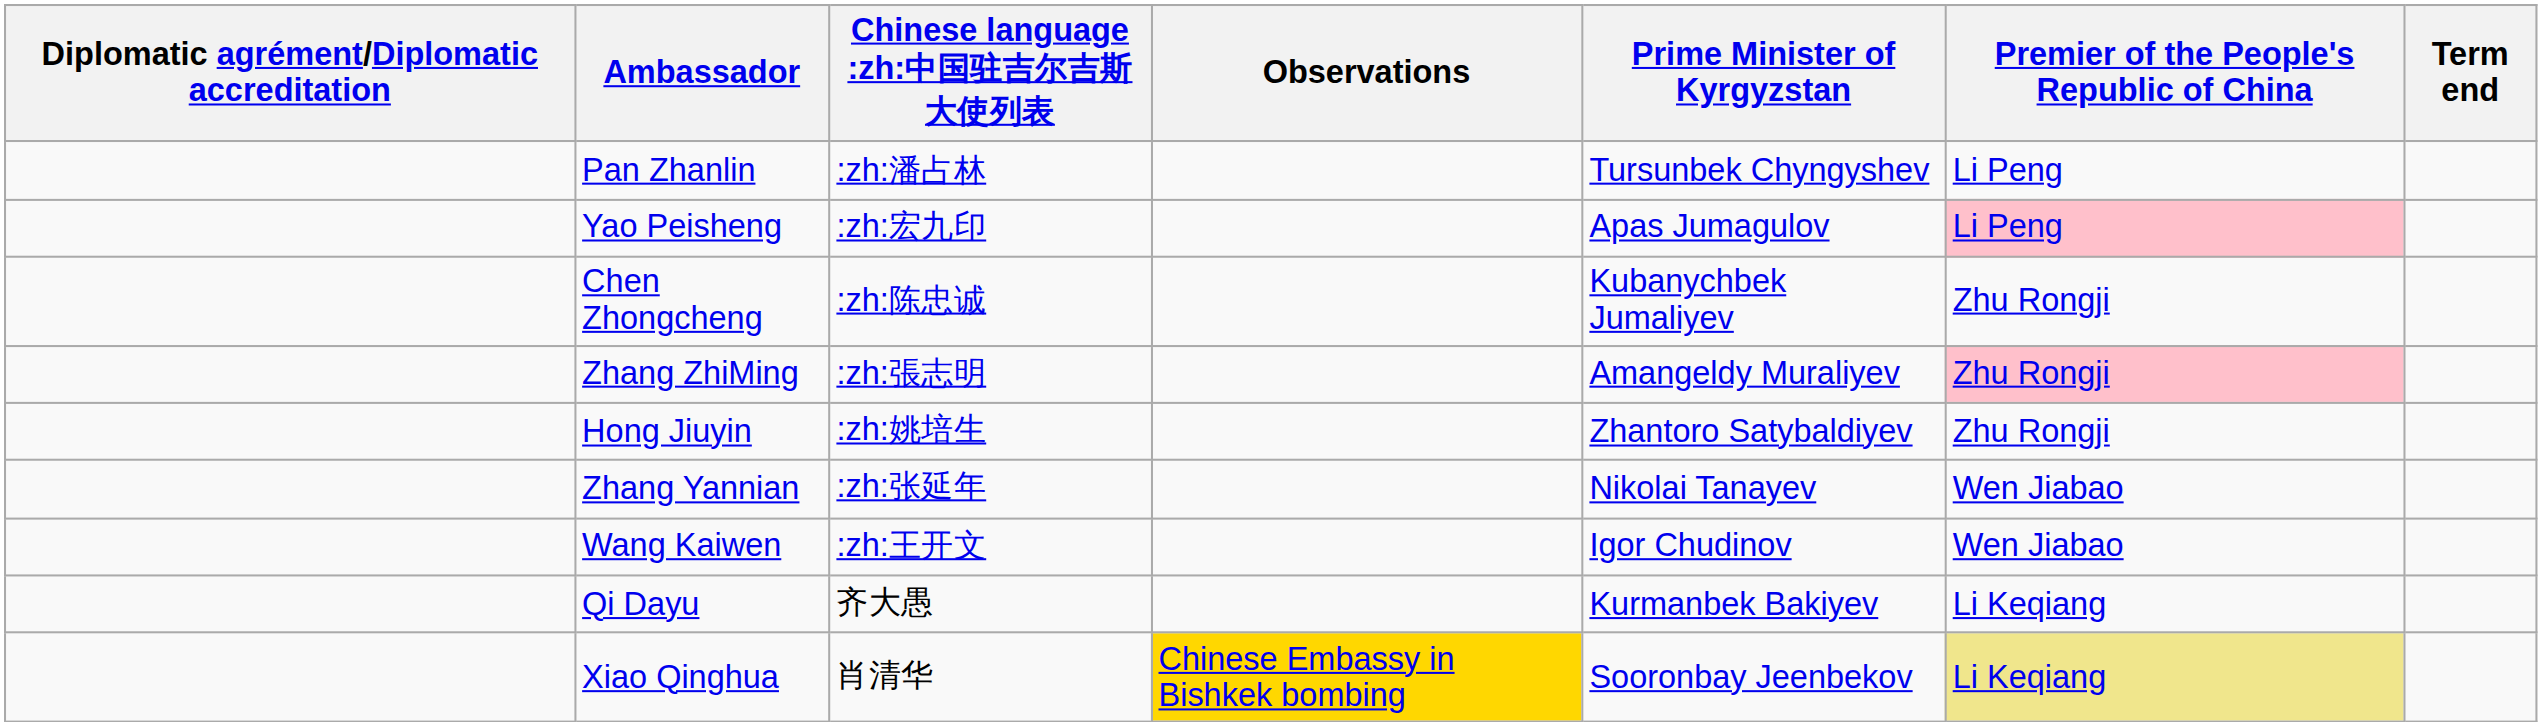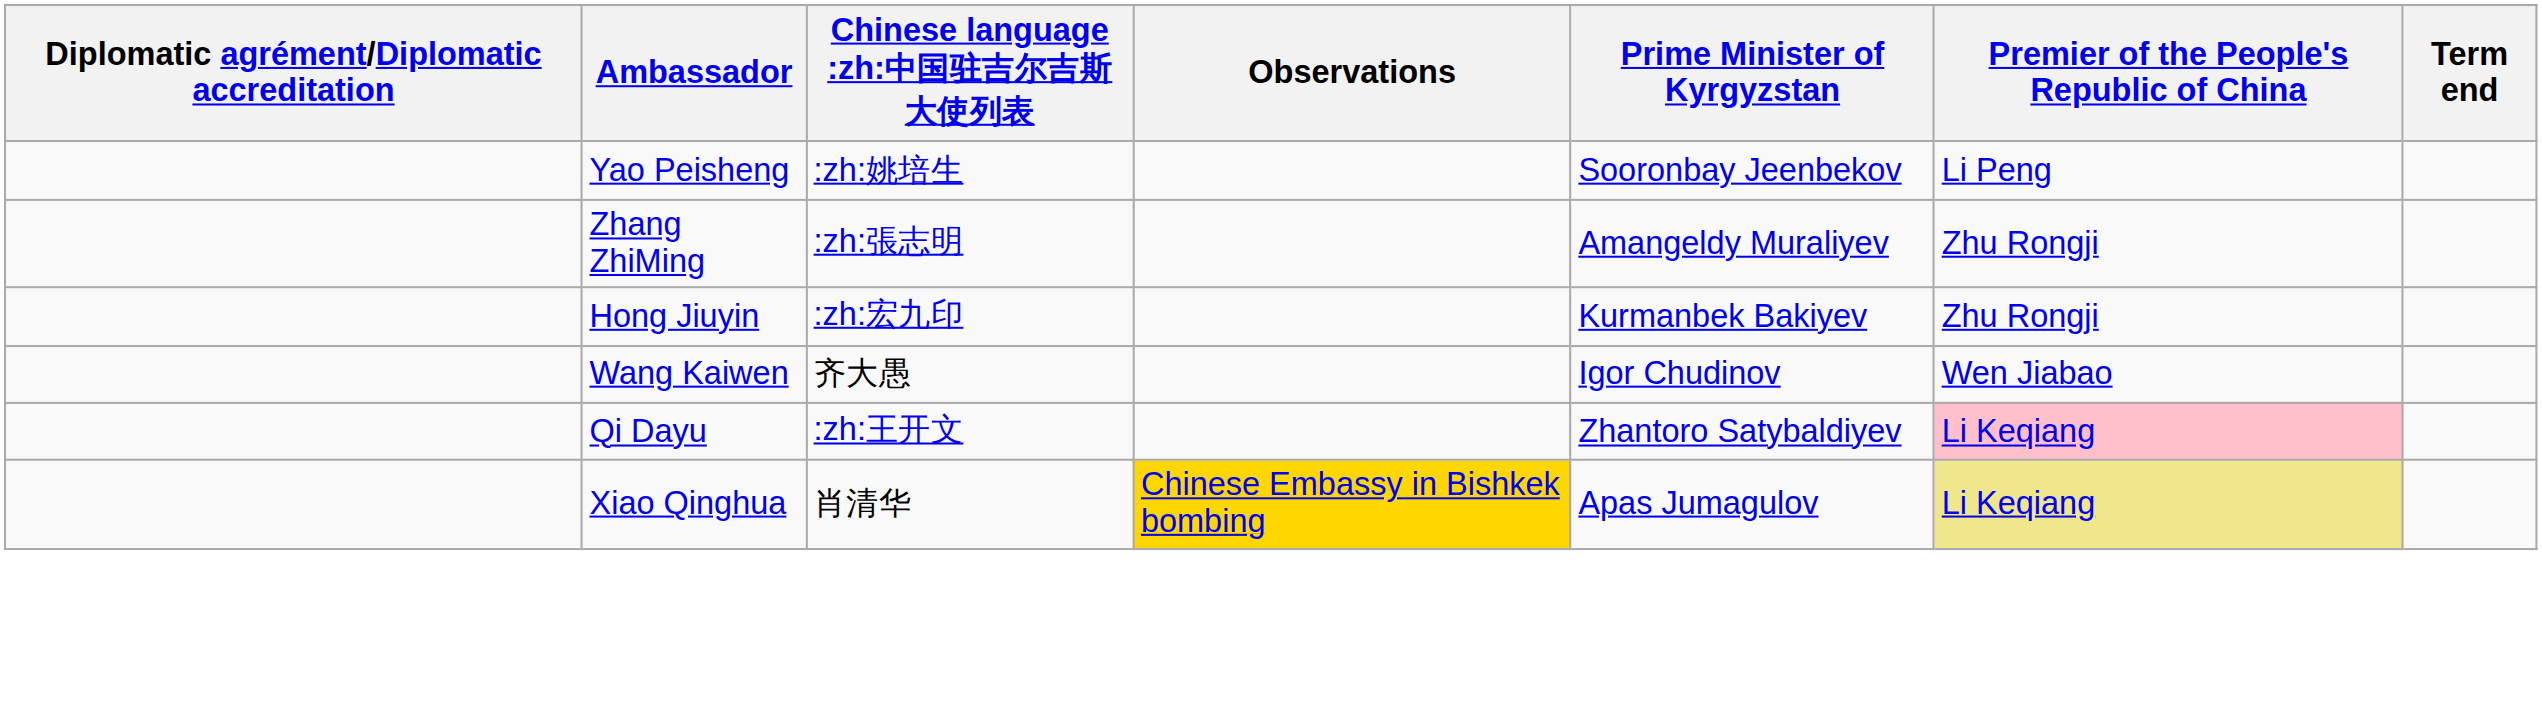 <table class="wikitable sortable">
 <tr>
 <th>Diplomatic <a href='#'>agrément</a>/<a href='#'>Diplomatic accreditation</a></th>
 <th><a href='#'>Ambassador</a></th>
 <th><a href='#'>Chinese language</a><br><a href='#'>:zh:中国驻吉尔吉斯大使列表</a></th>
 <th>Observations</th>
 <th><a href='#'>Prime Minister of Kyrgyzstan</a></th>
 <th><a href='#'>Premier of the People's Republic of China</a></th>
 <th>Term end</th>
 </tr>
 <tr>
 <td></td>
-<td><a href='#'>Pan Zhanlin</a></td>
-<td><a href='#'>:zh:潘占林</a></td>
+<td><a href='#'>Yao Peisheng</a></td>
+<td><a href='#'>:zh:姚培生</a></td>
 <td></td>
-<td><a href='#'>Tursunbek Chyngyshev</a></td>
+<td><a href='#'>Sooronbay Jeenbekov</a></td>
 <td><a href='#'>Li Peng</a></td>
-<td></td>
-</tr>
-<tr>
-<td></td>
-<td><a href='#'>Yao Peisheng</a></td>
-<td><a href='#'>:zh:宏九印</a></td>
-<td></td>
-<td><a href='#'>Apas Jumagulov</a></td>
-<td style="background: pink;"><a href='#'>Li Peng</a></td>
-<td></td>
-</tr>
-<tr>
-<td></td>
-<td><a href='#'>Chen Zhongcheng</a></td>
-<td><a href='#'>:zh:陈忠诚</a></td>
-<td></td>
-<td><a href='#'>Kubanychbek Jumaliyev</a></td>
-<td><a href='#'>Zhu Rongji</a></td>
 <td></td>
 </tr>
 <tr>
 <td></td>
 <td><a href='#'>Zhang ZhiMing</a></td>
 <td><a href='#'>:zh:張志明</a></td>
 <td></td>
 <td><a href='#'>Amangeldy Muraliyev</a></td>
-<td style="background: pink;"><a href='#'>Zhu Rongji</a></td>
+<td><a href='#'>Zhu Rongji</a></td>
 <td></td>
 </tr>
 <tr>
 <td></td>
 <td><a href='#'>Hong Jiuyin</a></td>
-<td><a href='#'>:zh:姚培生</a></td>
+<td><a href='#'>:zh:宏九印</a></td>
 <td></td>
-<td><a href='#'>Zhantoro Satybaldiyev</a></td>
+<td><a href='#'>Kurmanbek Bakiyev</a></td>
 <td><a href='#'>Zhu Rongji</a></td>
 <td></td>
 </tr>
 <tr>
 <td></td>
-<td><a href='#'>Zhang Yannian</a></td>
-<td><a href='#'>:zh:张延年</a></td>
-<td></td>
-<td><a href='#'>Nikolai Tanayev</a></td>
-<td><a href='#'>Wen Jiabao</a></td>
-<td></td>
-</tr>
-<tr>
-<td></td>
 <td><a href='#'>Wang Kaiwen</a></td>
-<td><a href='#'>:zh:王开文</a></td>
+<td>齐大愚</td>
 <td></td>
 <td><a href='#'>Igor Chudinov</a></td>
 <td><a href='#'>Wen Jiabao</a></td>
 <td></td>
 </tr>
 <tr>
 <td></td>
 <td><a href='#'>Qi Dayu</a></td>
-<td>齐大愚</td>
+<td><a href='#'>:zh:王开文</a></td>
 <td></td>
-<td><a href='#'>Kurmanbek Bakiyev</a></td>
-<td><a href='#'>Li Keqiang</a></td>
+<td><a href='#'>Zhantoro Satybaldiyev</a></td>
+<td style="background: pink;"><a href='#'>Li Keqiang</a></td>
 <td></td>
 </tr>
 <tr>
 <td></td>
 <td><a href='#'>Xiao Qinghua</a></td>
 <td>肖清华</td>
 <td style="background: gold;"><a href='#'>Chinese Embassy in Bishkek bombing</a></td>
-<td><a href='#'>Sooronbay Jeenbekov</a></td>
+<td><a href='#'>Apas Jumagulov</a></td>
 <td style="background: khaki;"><a href='#'>Li Keqiang</a></td>
 <td></td>
 </tr>
 </table>
